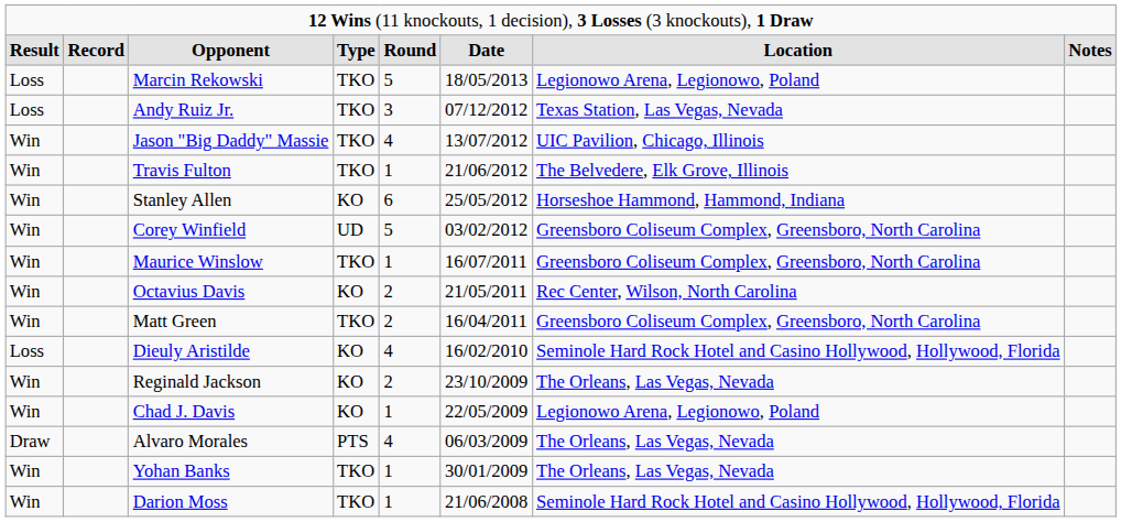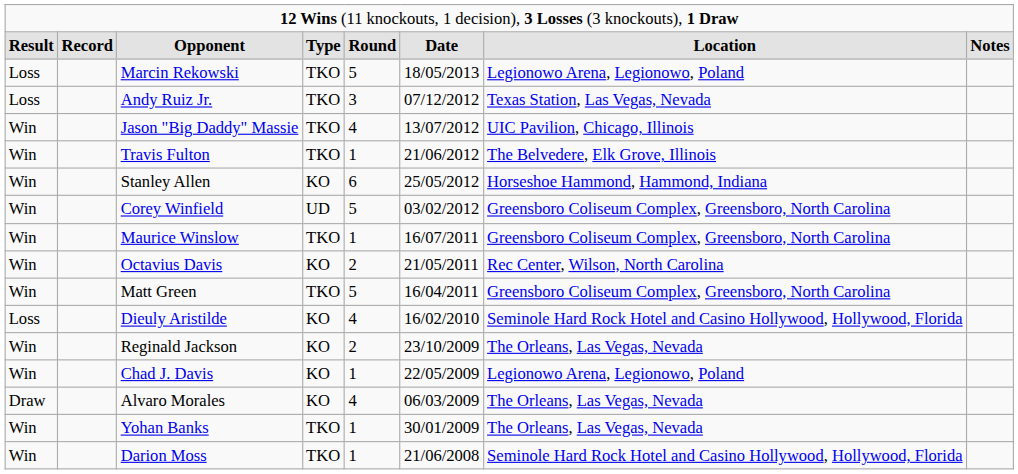 <table class="wikitable" style="margin:0.5em auto; font-size:95%;">
 <tr>
 <td align="center" colspan=8><strong>12 Wins</strong> (11 knockouts, 1 decision), <strong>3 Losses</strong> (3 knockouts), <strong>1 Draw</strong> </td>
 </tr>
 <tr>
 <td align="center" style="border-style: none none solid solid; background: #e3e3e3"><strong>Result</strong></td>
 <td align="center" style="border-style: none none solid solid; background: #e3e3e3"><strong>Record</strong></td>
 <td align="center" style="border-style: none none solid solid; background: #e3e3e3"><strong>Opponent</strong></td>
 <td align="center" style="border-style: none none solid solid; background: #e3e3e3"><strong>Type</strong></td>
 <td align="center" style="border-style: none none solid solid; background: #e3e3e3"><strong>Round</strong></td>
 <td align="center" style="border-style: none none solid solid; background: #e3e3e3"><strong>Date</strong></td>
 <td align="center" style="border-style: none none solid solid; background: #e3e3e3"><strong>Location</strong></td>
 <td align="center" style="border-style: none none solid solid; background: #e3e3e3"><strong>Notes</strong></td>
 </tr>
 <tr>
 <td>Loss</td>
 <td></td>
 <td align=left> <a href='#'>Marcin Rekowski</a></td>
 <td>TKO</td>
 <td>5</td>
 <td>18/05/2013</td>
 <td align=left> <a href='#'>Legionowo Arena</a>, <a href='#'>Legionowo</a>, <a href='#'>Poland</a></td>
 <td align=left></td>
 </tr>
 <tr>
 <td>Loss</td>
 <td></td>
 <td align=left> <a href='#'>Andy Ruiz Jr.</a></td>
 <td>TKO</td>
 <td>3</td>
 <td>07/12/2012</td>
 <td align=left> <a href='#'>Texas Station</a>, <a href='#'>Las Vegas, Nevada</a></td>
 <td align=left></td>
 </tr>
 <tr>
 <td>Win</td>
 <td></td>
 <td align=left> <a href='#'>Jason "Big Daddy" Massie</a></td>
 <td>TKO</td>
 <td>4</td>
 <td>13/07/2012</td>
 <td align=left> <a href='#'>UIC Pavilion</a>, <a href='#'>Chicago, Illinois</a></td>
 <td align=left></td>
 </tr>
 <tr>
 <td>Win</td>
 <td></td>
 <td align=left> <a href='#'>Travis Fulton</a></td>
 <td>TKO</td>
 <td>1</td>
 <td>21/06/2012</td>
 <td align=left> <a href='#'>The Belvedere</a>, <a href='#'>Elk Grove, Illinois</a></td>
 <td align=left></td>
 </tr>
 <tr>
 <td>Win</td>
 <td></td>
 <td align=left> Stanley Allen</td>
 <td>KO</td>
 <td>6</td>
 <td>25/05/2012</td>
 <td align=left> <a href='#'>Horseshoe Hammond</a>, <a href='#'>Hammond, Indiana</a></td>
 <td align=left></td>
 </tr>
 <tr>
 <td>Win</td>
 <td></td>
 <td align=left> <a href='#'>Corey Winfield</a></td>
 <td>UD</td>
 <td>5</td>
 <td>03/02/2012</td>
 <td align=left> <a href='#'>Greensboro Coliseum Complex</a>, <a href='#'>Greensboro, North Carolina</a></td>
 <td align=left></td>
 </tr>
 <tr>
 <td>Win</td>
 <td></td>
 <td align=left> <a href='#'>Maurice Winslow</a></td>
 <td>TKO</td>
 <td>1</td>
 <td>16/07/2011</td>
 <td align=left> <a href='#'>Greensboro Coliseum Complex</a>, <a href='#'>Greensboro, North Carolina</a></td>
 <td align=left></td>
 </tr>
 <tr>
 <td>Win</td>
 <td></td>
 <td align=left> <a href='#'>Octavius Davis</a></td>
 <td>KO</td>
 <td>2</td>
 <td>21/05/2011</td>
 <td align=left> <a href='#'>Rec Center</a>, <a href='#'>Wilson, North Carolina</a></td>
 <td align=left></td>
 </tr>
 <tr>
 <td>Win</td>
 <td></td>
 <td align=left> Matt Green</td>
 <td>TKO</td>
-<td>2</td>
+<td>5</td>
 <td>16/04/2011</td>
 <td align=left> <a href='#'>Greensboro Coliseum Complex</a>, <a href='#'>Greensboro, North Carolina</a></td>
 <td align=left></td>
 </tr>
 <tr>
 <td>Loss</td>
 <td></td>
 <td align=left> <a href='#'>Dieuly Aristilde</a></td>
 <td>KO</td>
 <td>4</td>
 <td>16/02/2010</td>
 <td align=left> <a href='#'>Seminole Hard Rock Hotel and Casino Hollywood</a>, <a href='#'>Hollywood, Florida</a></td>
 <td align=left></td>
 </tr>
 <tr>
 <td>Win</td>
 <td></td>
 <td align=left> Reginald Jackson</td>
 <td>KO</td>
 <td>2</td>
 <td>23/10/2009</td>
 <td align=left> <a href='#'>The Orleans</a>, <a href='#'>Las Vegas, Nevada</a></td>
 <td align=left></td>
 </tr>
 <tr>
 <td>Win</td>
 <td></td>
 <td align=left> <a href='#'>Chad J. Davis</a></td>
 <td>KO</td>
 <td>1</td>
 <td>22/05/2009</td>
 <td align=left> <a href='#'>Legionowo Arena</a>, <a href='#'>Legionowo</a>, <a href='#'>Poland</a></td>
 <td align=left></td>
 </tr>
 <tr>
 <td>Draw</td>
 <td></td>
 <td align=left> Alvaro Morales</td>
-<td>PTS</td>
+<td>KO</td>
 <td>4</td>
 <td>06/03/2009</td>
 <td align=left> <a href='#'>The Orleans</a>, <a href='#'>Las Vegas, Nevada</a></td>
 <td align=left></td>
 </tr>
 <tr>
 <td>Win</td>
 <td></td>
 <td align=left> <a href='#'>Yohan Banks</a></td>
 <td>TKO</td>
 <td>1</td>
 <td>30/01/2009</td>
 <td align=left> <a href='#'>The Orleans</a>, <a href='#'>Las Vegas, Nevada</a></td>
 <td align=left></td>
 </tr>
 <tr>
 <td>Win</td>
 <td></td>
 <td align=left> <a href='#'>Darion Moss</a></td>
 <td>TKO</td>
 <td>1</td>
 <td>21/06/2008</td>
 <td align=left> <a href='#'>Seminole Hard Rock Hotel and Casino Hollywood</a>, <a href='#'>Hollywood, Florida</a></td>
 <td align=left></td>
 </tr>
 </table>
